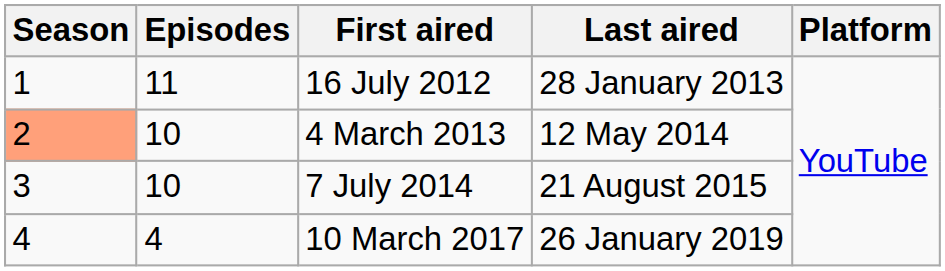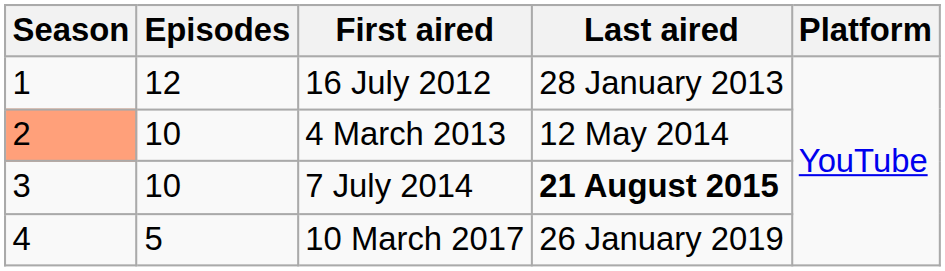 <table class="wikitable">
 <tr>
 <th>Season</th>
 <th>Episodes</th>
 <th>First aired</th>
 <th>Last aired</th>
 <th>Platform</th>
 </tr>
 <tr>
 <td>1</td>
-<td>11</td>
+<td>12</td>
 <td>16 July 2012</td>
 <td>28 January 2013</td>
 <td rowspan="4"><a href='#'>YouTube</a></td>
 </tr>
 <tr>
 <td style="background: lightsalmon;">2</td>
 <td>10</td>
 <td>4 March 2013</td>
 <td>12 May 2014</td>
 </tr>
 <tr>
 <td>3</td>
 <td>10</td>
 <td>7 July 2014</td>
-<td>21 August 2015</td>
+<td><strong>21 August 2015</strong></td>
 </tr>
 <tr>
 <td>4</td>
-<td>4</td>
+<td>5</td>
 <td>10 March 2017</td>
 <td>26 January 2019</td>
 </tr>
 </table>
